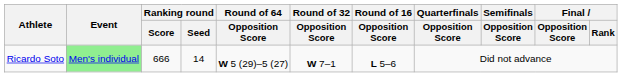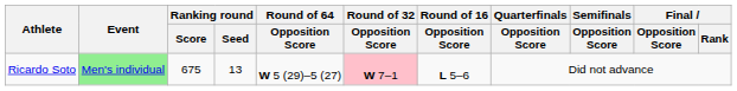 <table class="wikitable" style="font-size:90%">
 <tr>
 <th rowspan=2>Athlete</th>
 <th rowspan=2>Event</th>
 <th colspan="2">Ranking round</th>
 <th>Round of 64</th>
 <th>Round of 32</th>
 <th>Round of 16</th>
 <th>Quarterfinals</th>
 <th>Semifinals</th>
 <th colspan="2">Final / </th>
 </tr>
 <tr style="font-size:95%">
 <th>Score</th>
 <th>Seed</th>
 <th>Opposition<br>Score</th>
 <th>Opposition<br>Score</th>
 <th>Opposition<br>Score</th>
 <th>Opposition<br>Score</th>
 <th>Opposition<br>Score</th>
 <th>Opposition<br>Score</th>
 <th>Rank</th>
 </tr>
 <tr align=center>
 <td align=left><a href='#'>Ricardo Soto</a></td>
 <td align=left style="background: lightgreen;"><a href='#'>Men's individual</a></td>
-<td>666</td>
-<td>14</td>
+<td>675</td>
+<td>13</td>
 <td><br><strong>W</strong> 5 (29)–5 (27)</td>
-<td><br><strong>W</strong> 7–1</td>
+<td style="background: pink;"><br><strong>W</strong> 7–1</td>
 <td><br><strong>L</strong> 5–6</td>
 <td colspan=4>Did not advance</td>
 </tr>
 </table>
